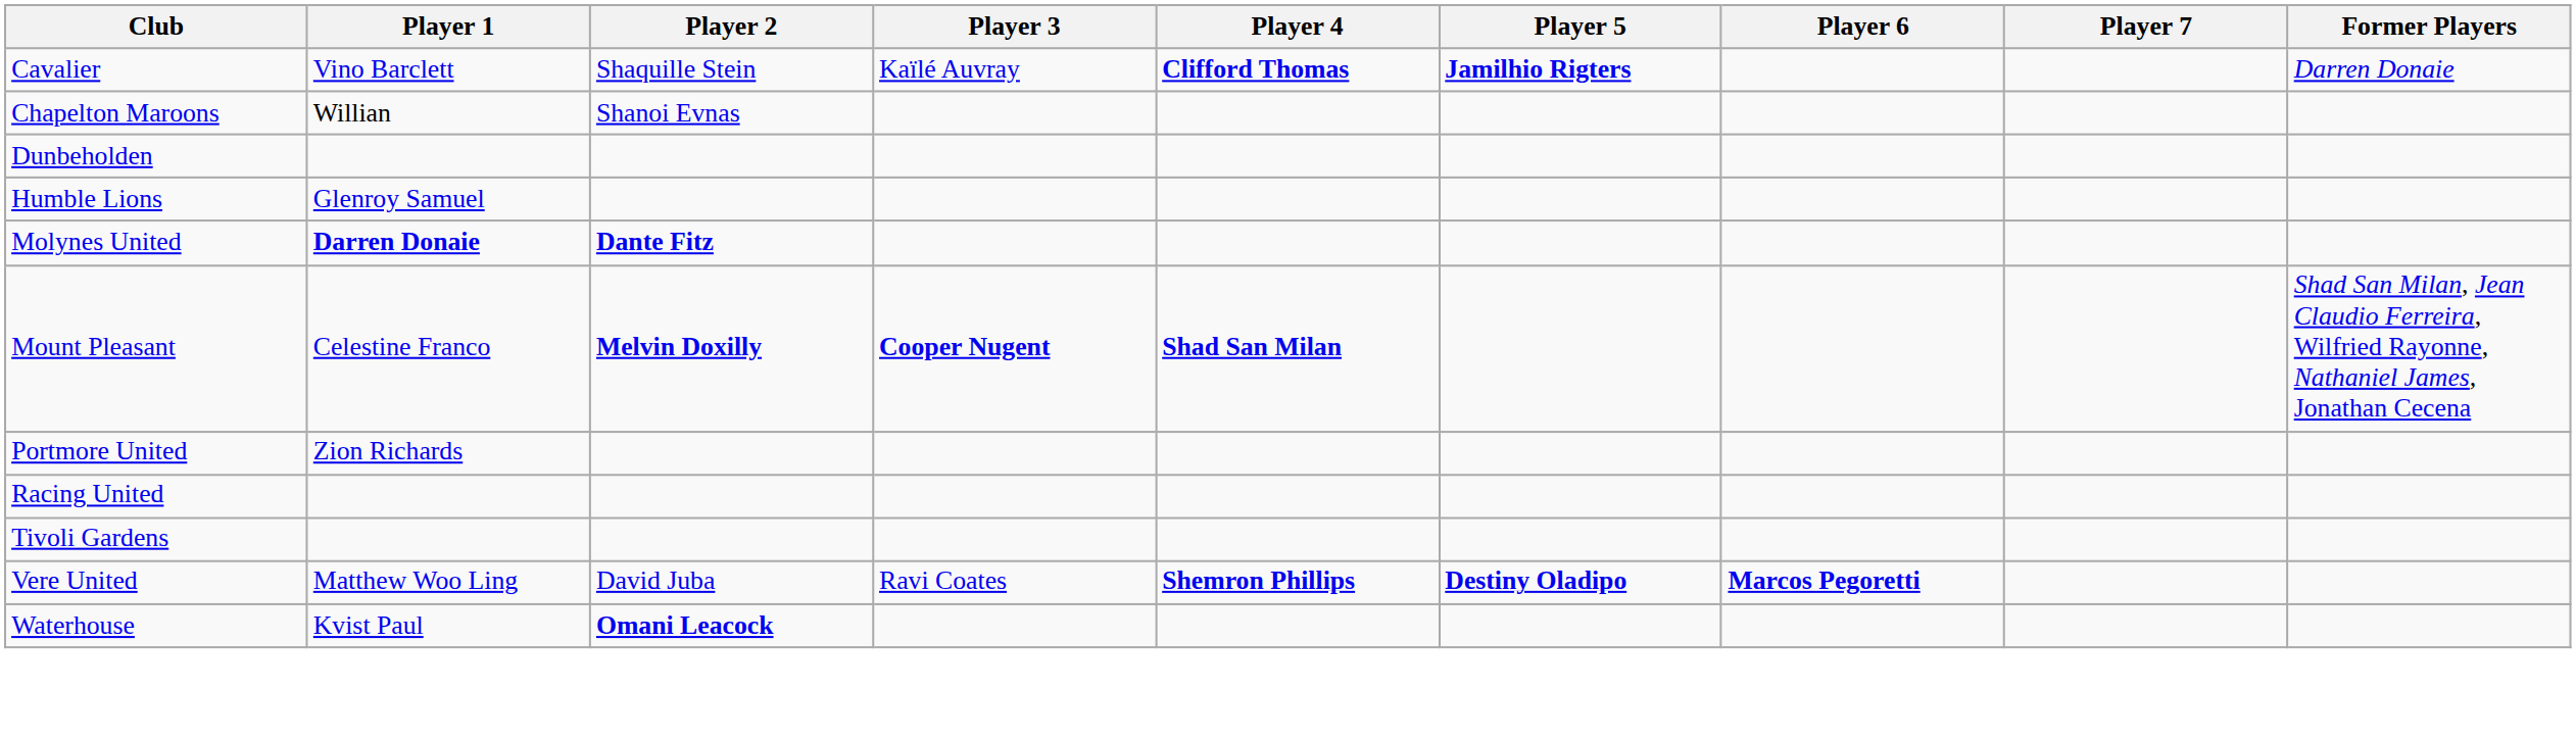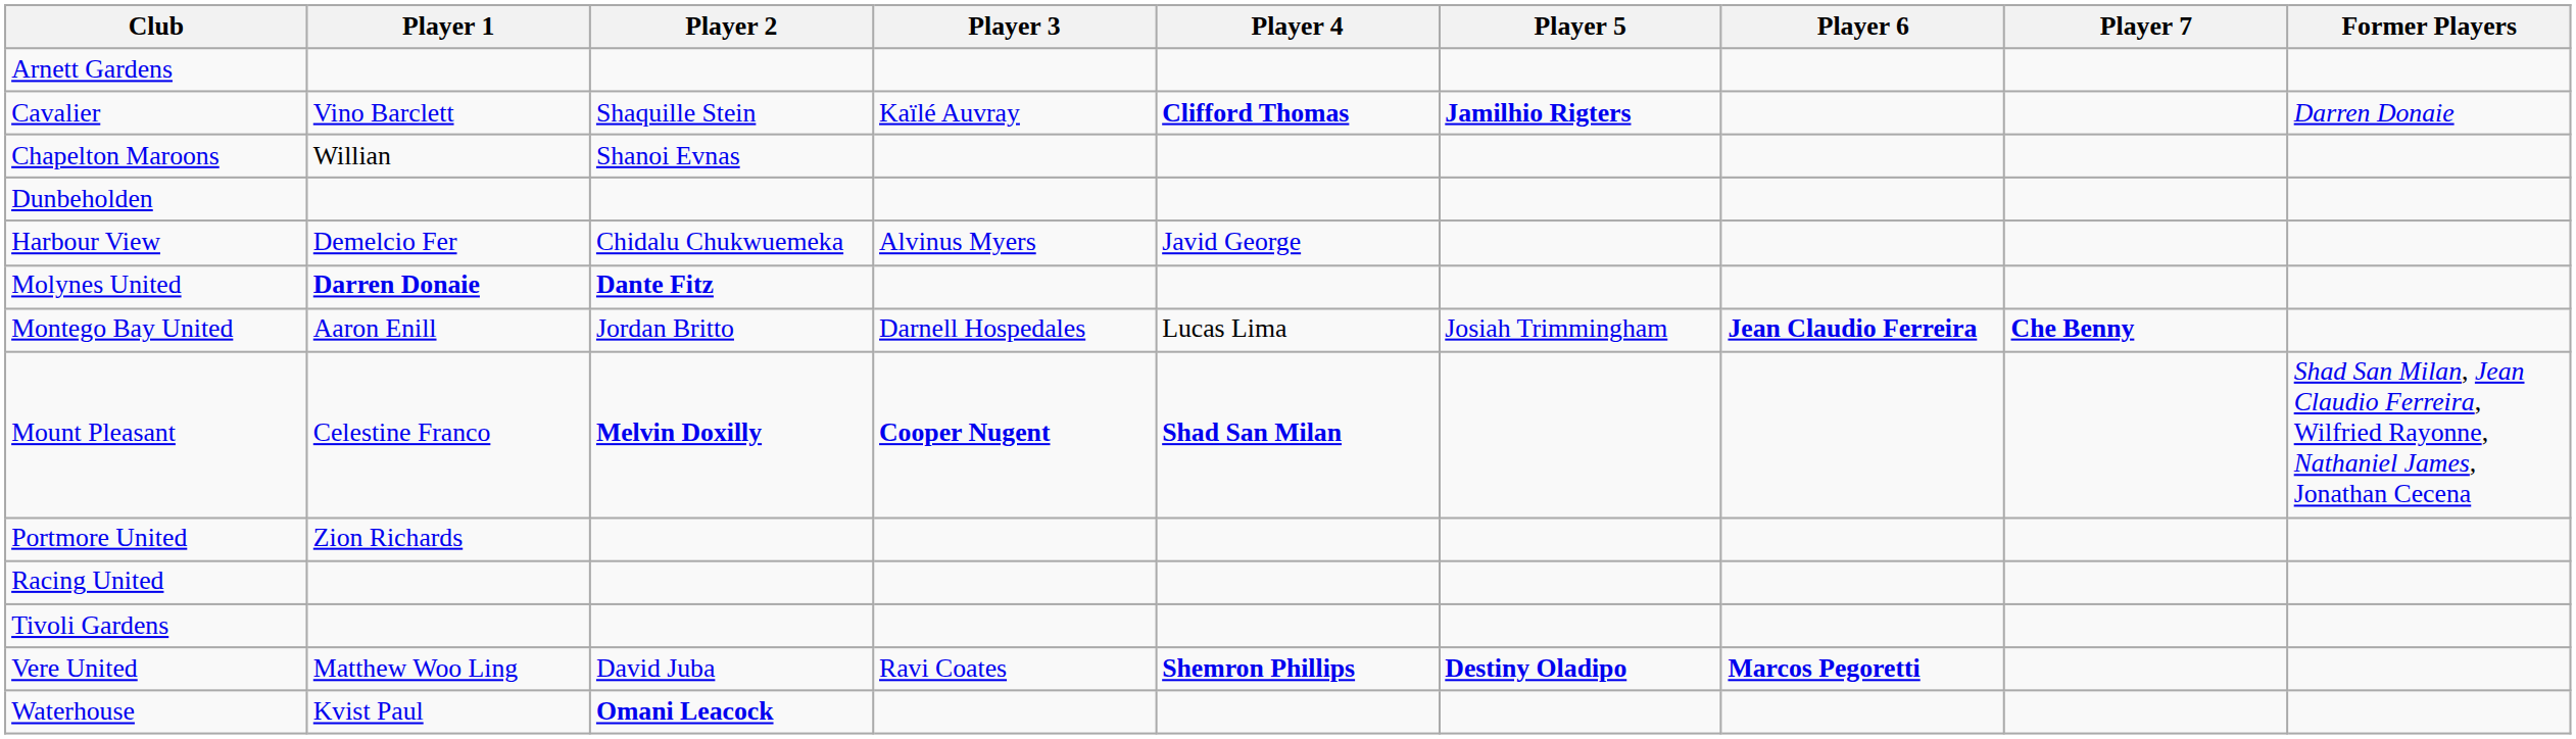 <table class="wikitable" style="font-size: 80%">
 <tr>
 <th style="width:8%">Club</th>
 <th style="width:7.5%">Player 1</th>
 <th style="width:7.5%">Player 2</th>
 <th style="width:7.5%">Player 3</th>
 <th style="width:7.5%">Player 4</th>
 <th style="width:7.5%">Player 5</th>
 <th style="width:7.5%">Player 6</th>
 <th style="width:7.5%">Player 7</th>
 <th style="width:7.5%">Former Players</th>
+</tr>
+<tr>
+<td><a href='#'>Arnett Gardens</a></td>
+<td></td>
+<td></td>
+<td></td>
+<td></td>
+<td></td>
+<td></td>
+<td></td>
+<td></td>
 </tr>
 <tr>
 <td><a href='#'>Cavalier</a></td>
 <td><a href='#'>Vino Barclett</a></td>
 <td><a href='#'>Shaquille Stein</a></td>
 <td><a href='#'>Kaïlé Auvray</a></td>
 <td><strong><a href='#'>Clifford Thomas</a></strong></td>
 <td><strong><a href='#'>Jamilhio Rigters</a></strong></td>
 <td></td>
 <td></td>
 <td><em><a href='#'>Darren Donaie</a></em></td>
 </tr>
 <tr>
 <td><a href='#'>Chapelton Maroons</a></td>
 <td>Willian</td>
 <td><a href='#'>Shanoi Evnas</a></td>
 <td></td>
 <td></td>
 <td></td>
 <td></td>
 <td></td>
 <td></td>
 </tr>
 <tr>
 <td><a href='#'>Dunbeholden</a></td>
 <td></td>
 <td></td>
 <td></td>
 <td></td>
 <td></td>
 <td></td>
 <td></td>
 <td></td>
 </tr>
 <tr>
-<td><a href='#'>Humble Lions</a></td>
-<td><a href='#'>Glenroy Samuel</a></td>
-<td></td>
-<td></td>
-<td></td>
+<td><a href='#'>Harbour View</a></td>
+<td><a href='#'>Demelcio Fer</a></td>
+<td><a href='#'>Chidalu Chukwuemeka</a></td>
+<td><a href='#'>Alvinus Myers</a></td>
+<td><a href='#'>Javid George</a></td>
 <td></td>
 <td></td>
 <td></td>
 <td></td>
 </tr>
 <tr>
 <td><a href='#'>Molynes United</a></td>
 <td><strong><a href='#'>Darren Donaie</a></strong></td>
 <td><strong><a href='#'>Dante Fitz</a></strong></td>
 <td></td>
 <td></td>
 <td></td>
 <td></td>
 <td></td>
+<td></td>
+</tr>
+<tr>
+<td><a href='#'>Montego Bay United</a></td>
+<td><a href='#'>Aaron Enill</a></td>
+<td><a href='#'>Jordan Britto</a></td>
+<td><a href='#'>Darnell Hospedales</a></td>
+<td><em></em>Lucas Lima</td>
+<td><a href='#'>Josiah Trimmingham</a></td>
+<td><strong><a href='#'>Jean Claudio Ferreira</a></strong></td>
+<td><strong><a href='#'>Che Benny</a></strong></td>
 <td></td>
 </tr>
 <tr>
 <td><a href='#'>Mount Pleasant</a></td>
 <td><a href='#'>Celestine Franco</a></td>
 <td><strong><a href='#'>Melvin Doxilly</a></strong></td>
 <td><strong><a href='#'>Cooper Nugent</a></strong></td>
 <td><strong><a href='#'>Shad San Milan</a></strong></td>
 <td></td>
 <td></td>
 <td></td>
 <td><em><a href='#'>Shad San Milan</a></em>, <em><a href='#'>Jean Claudio Ferreira</a></em>, <a href='#'>Wilfried Rayonne</a>, <em><a href='#'>Nathaniel James</a>, </em><a href='#'>Jonathan Cecena</a></td>
 </tr>
 <tr>
 <td><a href='#'>Portmore United</a></td>
 <td><a href='#'>Zion Richards</a></td>
 <td></td>
 <td></td>
 <td></td>
 <td></td>
 <td></td>
 <td></td>
 <td></td>
 </tr>
 <tr>
 <td><a href='#'>Racing United</a></td>
 <td></td>
 <td></td>
 <td></td>
 <td></td>
 <td></td>
 <td></td>
 <td></td>
 <td></td>
 </tr>
 <tr>
 <td><a href='#'>Tivoli Gardens</a></td>
 <td></td>
 <td></td>
 <td></td>
 <td></td>
 <td></td>
 <td></td>
 <td></td>
 <td></td>
 </tr>
 <tr>
 <td><a href='#'>Vere United</a></td>
 <td><a href='#'>Matthew Woo Ling</a></td>
 <td><a href='#'>David Juba</a></td>
 <td><a href='#'>Ravi Coates</a></td>
 <td><strong><a href='#'>Shemron Phillips</a></strong></td>
 <td><strong><a href='#'>Destiny Oladipo</a></strong></td>
 <td><strong><a href='#'>Marcos Pegoretti</a></strong></td>
 <td></td>
 <td></td>
 </tr>
 <tr>
 <td><a href='#'>Waterhouse</a></td>
 <td><a href='#'>Kvist Paul</a></td>
 <td><strong><a href='#'>Omani Leacock</a></strong></td>
 <td></td>
 <td></td>
 <td></td>
 <td></td>
 <td></td>
 <td></td>
 </tr>
 </table>
